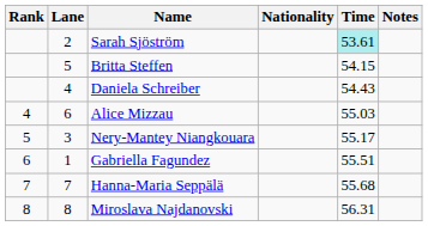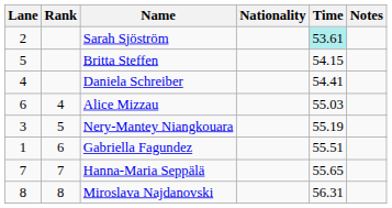 <table class="wikitable sortable" style="text-align:center">
 <tr>
+<th>Lane</th>
 <th>Rank</th>
-<th>Lane</th>
 <th>Name</th>
 <th>Nationality</th>
 <th>Time</th>
 <th>Notes</th>
 </tr>
 <tr>
+<td>2</td>
 <td></td>
-<td>2</td>
 <td align=left><a href='#'>Sarah Sjöström</a></td>
 <td align=left></td>
 <td style="background: paleturquoise;">53.61</td>
 <td></td>
 </tr>
 <tr>
+<td>5</td>
 <td></td>
-<td>5</td>
 <td align=left><a href='#'>Britta Steffen</a></td>
 <td align=left></td>
 <td>54.15</td>
 <td></td>
 </tr>
 <tr>
+<td>4</td>
 <td></td>
-<td>4</td>
 <td align=left><a href='#'>Daniela Schreiber</a></td>
 <td align=left></td>
-<td>54.43</td>
+<td>54.41</td>
 <td></td>
 </tr>
 <tr>
+<td>6</td>
 <td>4</td>
-<td>6</td>
 <td align=left><a href='#'>Alice Mizzau</a></td>
 <td align=left></td>
 <td>55.03</td>
 <td></td>
 </tr>
 <tr>
+<td>3</td>
 <td>5</td>
-<td>3</td>
 <td align=left><a href='#'>Nery-Mantey Niangkouara</a></td>
 <td align=left></td>
-<td>55.17</td>
+<td>55.19</td>
 <td></td>
 </tr>
 <tr>
+<td>1</td>
 <td>6</td>
-<td>1</td>
 <td align=left><a href='#'>Gabriella Fagundez</a></td>
 <td align=left></td>
 <td>55.51</td>
 <td></td>
 </tr>
 <tr>
 <td>7</td>
 <td>7</td>
 <td align=left><a href='#'>Hanna-Maria Seppälä</a></td>
 <td align=left></td>
-<td>55.68</td>
+<td>55.65</td>
 <td></td>
 </tr>
 <tr>
 <td>8</td>
 <td>8</td>
 <td align=left><a href='#'>Miroslava Najdanovski</a></td>
 <td align=left></td>
 <td>56.31</td>
 <td></td>
 </tr>
 </table>
